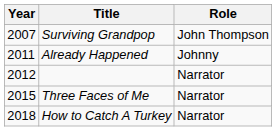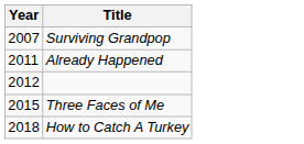 <table class="wikitable sortable mw-collapsible">
 <tr>
 <th>Year</th>
 <th>Title</th>
-<th>Role</th>
 </tr>
 <tr>
 <td>2007</td>
 <td><em>Surviving Grandpop</em></td>
-<td>John Thompson</td>
 </tr>
 <tr>
 <td>2011</td>
 <td><em>Already Happened</em></td>
-<td>Johnny</td>
 </tr>
 <tr>
 <td>2012</td>
 <td><em></em></td>
-<td>Narrator</td>
 </tr>
 <tr>
 <td>2015</td>
 <td><em>Three Faces of Me</em></td>
-<td>Narrator</td>
 </tr>
 <tr>
 <td>2018</td>
 <td><em>How to Catch A Turkey</em></td>
-<td>Narrator</td>
 </tr>
 </table>
